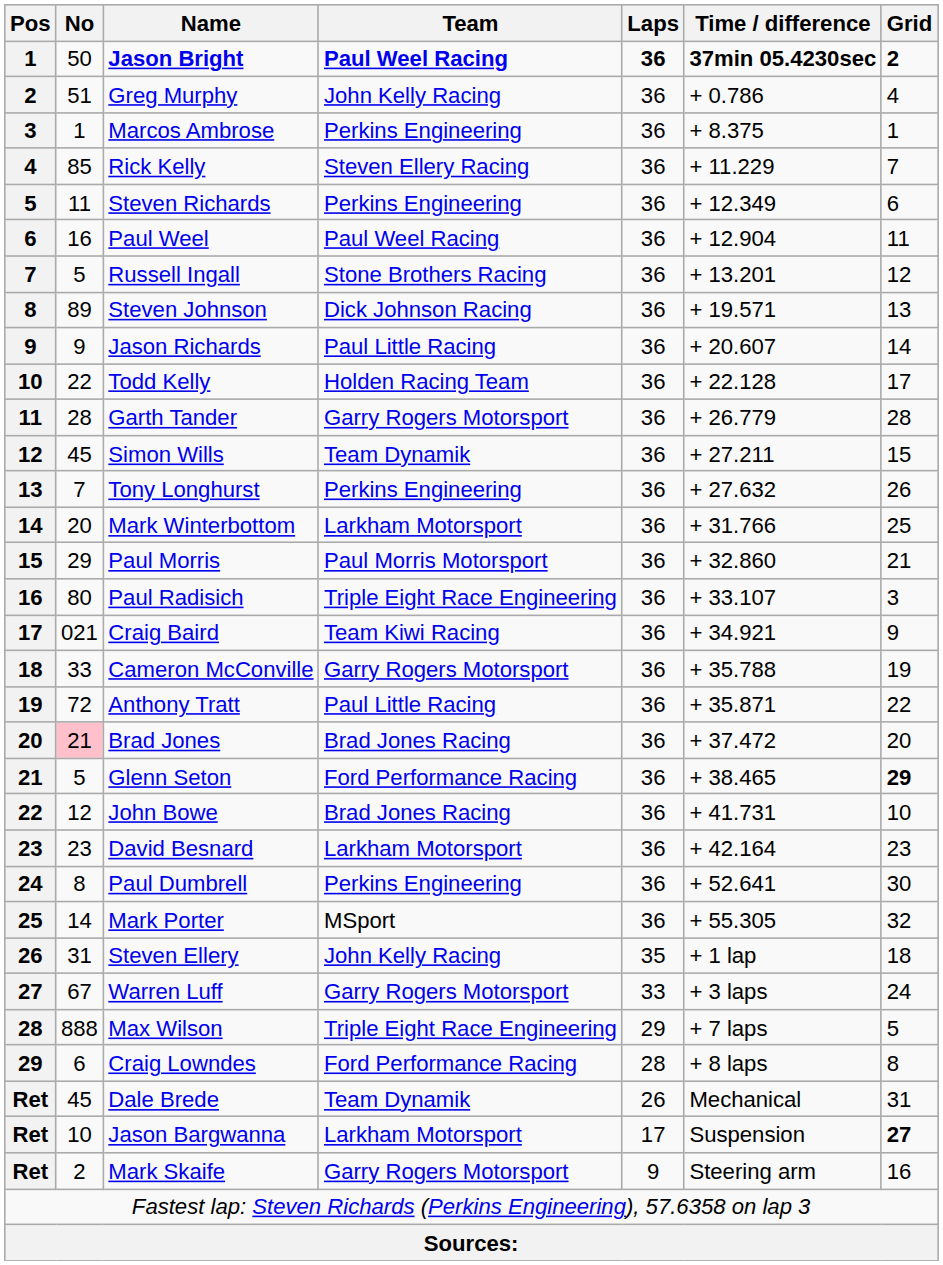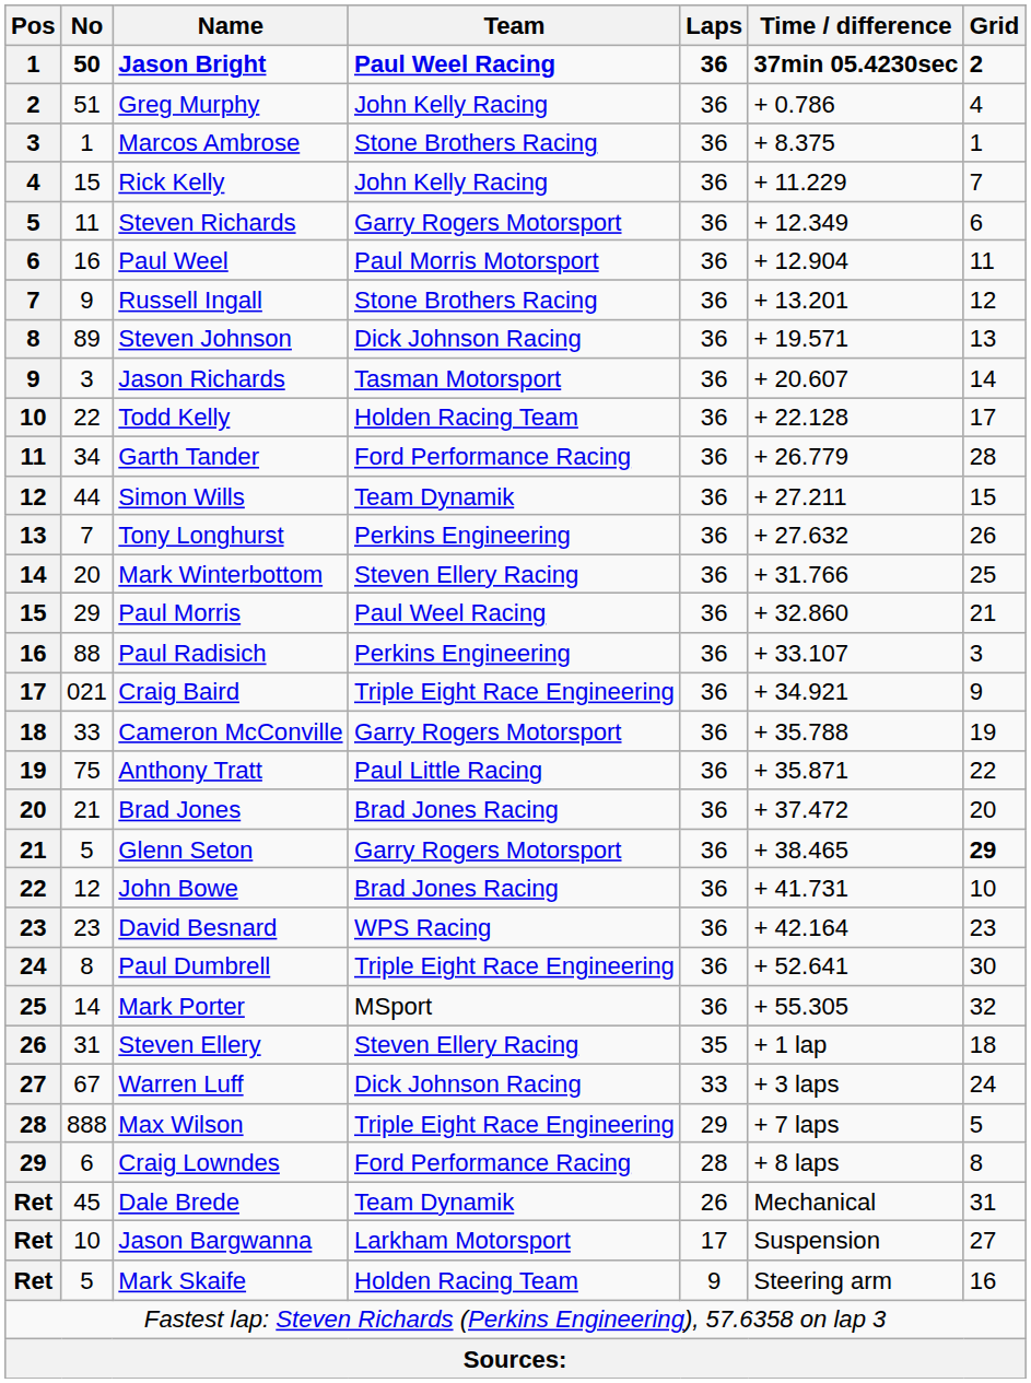 <table class="wikitable" style="font-size: 87%;">
 <tr>
 <th>Pos</th>
 <th>No</th>
 <th>Name</th>
 <th>Team</th>
 <th>Laps</th>
 <th>Time / difference</th>
 <th>Grid</th>
 </tr>
 <tr>
 <th>1</th>
-<td align="center">50</td>
+<td align="center"><strong>50</strong></td>
 <td><strong> <a href='#'>Jason Bright</a></strong></td>
 <td><strong><a href='#'>Paul Weel Racing</a></strong></td>
 <td align="center"><strong>36</strong></td>
 <td><strong>37min 05.4230sec</strong></td>
 <td><strong>2</strong></td>
 </tr>
 <tr>
 <th>2</th>
 <td align="center">51</td>
 <td> <a href='#'>Greg Murphy</a></td>
 <td><a href='#'>John Kelly Racing</a></td>
 <td align="center">36</td>
 <td>+ 0.786</td>
 <td>4</td>
 </tr>
 <tr>
 <th>3</th>
 <td align="center">1</td>
 <td> <a href='#'>Marcos Ambrose</a></td>
-<td><a href='#'>Perkins Engineering</a></td>
+<td><a href='#'>Stone Brothers Racing</a></td>
 <td align="center">36</td>
 <td>+ 8.375</td>
 <td>1</td>
 </tr>
 <tr>
 <th>4</th>
-<td align="center">85</td>
+<td align="center">15</td>
 <td> <a href='#'>Rick Kelly</a></td>
-<td><a href='#'>Steven Ellery Racing</a></td>
+<td><a href='#'>John Kelly Racing</a></td>
 <td align="center">36</td>
 <td>+ 11.229</td>
 <td>7</td>
 </tr>
 <tr>
 <th>5</th>
 <td align="center">11</td>
 <td> <a href='#'>Steven Richards</a></td>
-<td><a href='#'>Perkins Engineering</a></td>
+<td><a href='#'>Garry Rogers Motorsport</a></td>
 <td align="center">36</td>
 <td>+ 12.349</td>
 <td>6</td>
 </tr>
 <tr>
 <th>6</th>
 <td align="center">16</td>
 <td> <a href='#'>Paul Weel</a></td>
-<td><a href='#'>Paul Weel Racing</a></td>
+<td><a href='#'>Paul Morris Motorsport</a></td>
 <td align="center">36</td>
 <td>+ 12.904</td>
 <td>11</td>
 </tr>
 <tr>
 <th>7</th>
-<td align="center">5</td>
+<td align="center">9</td>
 <td> <a href='#'>Russell Ingall</a></td>
 <td><a href='#'>Stone Brothers Racing</a></td>
 <td align="center">36</td>
 <td>+ 13.201</td>
 <td>12</td>
 </tr>
 <tr>
 <th>8</th>
 <td align="center">89</td>
 <td> <a href='#'>Steven Johnson</a></td>
 <td><a href='#'>Dick Johnson Racing</a></td>
 <td align="center">36</td>
 <td>+ 19.571</td>
 <td>13</td>
 </tr>
 <tr>
 <th>9</th>
-<td align="center">9</td>
+<td align="center">3</td>
 <td> <a href='#'>Jason Richards</a></td>
-<td><a href='#'>Paul Little Racing</a></td>
+<td><a href='#'>Tasman Motorsport</a></td>
 <td align="center">36</td>
 <td>+ 20.607</td>
 <td>14</td>
 </tr>
 <tr>
 <th>10</th>
 <td align="center">22</td>
 <td> <a href='#'>Todd Kelly</a></td>
 <td><a href='#'>Holden Racing Team</a></td>
 <td align="center">36</td>
 <td>+ 22.128</td>
 <td>17</td>
 </tr>
 <tr>
 <th>11</th>
-<td align="center">28</td>
+<td align="center">34</td>
 <td> <a href='#'>Garth Tander</a></td>
-<td><a href='#'>Garry Rogers Motorsport</a></td>
+<td><a href='#'>Ford Performance Racing</a></td>
 <td align="center">36</td>
 <td>+ 26.779</td>
 <td>28</td>
 </tr>
 <tr>
 <th>12</th>
-<td align="center">45</td>
+<td align="center">44</td>
 <td> <a href='#'>Simon Wills</a></td>
 <td><a href='#'>Team Dynamik</a></td>
 <td align="center">36</td>
 <td>+ 27.211</td>
 <td>15</td>
 </tr>
 <tr>
 <th>13</th>
 <td align="center">7</td>
 <td> <a href='#'>Tony Longhurst</a></td>
 <td><a href='#'>Perkins Engineering</a></td>
 <td align="center">36</td>
 <td>+ 27.632</td>
 <td>26</td>
 </tr>
 <tr>
 <th>14</th>
 <td align="center">20</td>
 <td> <a href='#'>Mark Winterbottom</a></td>
-<td><a href='#'>Larkham Motorsport</a></td>
+<td><a href='#'>Steven Ellery Racing</a></td>
 <td align="center">36</td>
 <td>+ 31.766</td>
 <td>25</td>
 </tr>
 <tr>
 <th>15</th>
 <td align="center">29</td>
 <td> <a href='#'>Paul Morris</a></td>
-<td><a href='#'>Paul Morris Motorsport</a></td>
+<td><a href='#'>Paul Weel Racing</a></td>
 <td align="center">36</td>
 <td>+ 32.860</td>
 <td>21</td>
 </tr>
 <tr>
 <th>16</th>
-<td align="center">80</td>
+<td align="center">88</td>
 <td> <a href='#'>Paul Radisich</a></td>
-<td><a href='#'>Triple Eight Race Engineering</a></td>
+<td><a href='#'>Perkins Engineering</a></td>
 <td align="center">36</td>
 <td>+ 33.107</td>
 <td>3</td>
 </tr>
 <tr>
 <th>17</th>
 <td align="center">021</td>
 <td> <a href='#'>Craig Baird</a></td>
-<td><a href='#'>Team Kiwi Racing</a></td>
+<td><a href='#'>Triple Eight Race Engineering</a></td>
 <td align="center">36</td>
 <td>+ 34.921</td>
 <td>9</td>
 </tr>
 <tr>
 <th>18</th>
 <td align="center">33</td>
 <td> <a href='#'>Cameron McConville</a></td>
 <td><a href='#'>Garry Rogers Motorsport</a></td>
 <td align="center">36</td>
 <td>+ 35.788</td>
 <td>19</td>
 </tr>
 <tr>
 <th>19</th>
-<td align="center">72</td>
+<td align="center">75</td>
 <td> <a href='#'>Anthony Tratt</a></td>
 <td><a href='#'>Paul Little Racing</a></td>
 <td align="center">36</td>
 <td>+ 35.871</td>
 <td>22</td>
 </tr>
 <tr>
 <th>20</th>
-<td align="center" style="background: pink;">21</td>
+<td align="center">21</td>
 <td> <a href='#'>Brad Jones</a></td>
 <td><a href='#'>Brad Jones Racing</a></td>
 <td align="center">36</td>
 <td>+ 37.472</td>
 <td>20</td>
 </tr>
 <tr>
 <th>21</th>
 <td align="center">5</td>
 <td> <a href='#'>Glenn Seton</a></td>
-<td><a href='#'>Ford Performance Racing</a></td>
+<td><a href='#'>Garry Rogers Motorsport</a></td>
 <td align="center">36</td>
 <td>+ 38.465</td>
 <td><strong>29</strong></td>
 </tr>
 <tr>
 <th>22</th>
 <td align="center">12</td>
 <td> <a href='#'>John Bowe</a></td>
 <td><a href='#'>Brad Jones Racing</a></td>
 <td align="center">36</td>
 <td>+ 41.731</td>
 <td>10</td>
 </tr>
 <tr>
 <th>23</th>
 <td align="center">23</td>
 <td> <a href='#'>David Besnard</a></td>
-<td><a href='#'>Larkham Motorsport</a></td>
+<td><a href='#'>WPS Racing</a></td>
 <td align="center">36</td>
 <td>+ 42.164</td>
 <td>23</td>
 </tr>
 <tr>
 <th>24</th>
 <td align="center">8</td>
 <td> <a href='#'>Paul Dumbrell</a></td>
-<td><a href='#'>Perkins Engineering</a></td>
+<td><a href='#'>Triple Eight Race Engineering</a></td>
 <td align="center">36</td>
 <td>+ 52.641</td>
 <td>30</td>
 </tr>
 <tr>
 <th>25</th>
 <td align="center">14</td>
 <td> <a href='#'>Mark Porter</a></td>
 <td>MSport</td>
 <td align="center">36</td>
 <td>+ 55.305</td>
 <td>32</td>
 </tr>
 <tr>
 <th>26</th>
 <td align="center">31</td>
 <td> <a href='#'>Steven Ellery</a></td>
-<td><a href='#'>John Kelly Racing</a></td>
+<td><a href='#'>Steven Ellery Racing</a></td>
 <td align="center">35</td>
 <td>+ 1 lap</td>
 <td>18</td>
 </tr>
 <tr>
 <th>27</th>
 <td align="center">67</td>
 <td> <a href='#'>Warren Luff</a></td>
-<td><a href='#'>Garry Rogers Motorsport</a></td>
+<td><a href='#'>Dick Johnson Racing</a></td>
 <td align="center">33</td>
 <td>+ 3 laps</td>
 <td>24</td>
 </tr>
 <tr>
 <th>28</th>
 <td align="center">888</td>
 <td> <a href='#'>Max Wilson</a></td>
 <td><a href='#'>Triple Eight Race Engineering</a></td>
 <td align="center">29</td>
 <td>+ 7 laps</td>
 <td>5</td>
 </tr>
 <tr>
 <th>29</th>
 <td align="center">6</td>
 <td> <a href='#'>Craig Lowndes</a></td>
 <td><a href='#'>Ford Performance Racing</a></td>
 <td align="center">28</td>
 <td>+ 8 laps</td>
 <td>8</td>
 </tr>
 <tr>
 <th>Ret</th>
 <td align="center">45</td>
 <td> <a href='#'>Dale Brede</a></td>
 <td><a href='#'>Team Dynamik</a></td>
 <td align="center">26</td>
 <td>Mechanical</td>
 <td>31</td>
 </tr>
 <tr>
 <th>Ret</th>
 <td align="center">10</td>
 <td> <a href='#'>Jason Bargwanna</a></td>
 <td><a href='#'>Larkham Motorsport</a></td>
 <td align="center">17</td>
 <td>Suspension</td>
-<td><strong>27</strong></td>
+<td>27</td>
 </tr>
 <tr>
 <th>Ret</th>
-<td align="center">2</td>
+<td align="center">5</td>
 <td> <a href='#'>Mark Skaife</a></td>
-<td><a href='#'>Garry Rogers Motorsport</a></td>
+<td><a href='#'>Holden Racing Team</a></td>
 <td align="center">9</td>
 <td>Steering arm</td>
 <td>16</td>
 </tr>
 <tr>
 <td colspan="7" align="center"><em>Fastest lap: <a href='#'>Steven Richards</a> (<a href='#'>Perkins Engineering</a>), 57.6358 on lap 3</em></td>
 </tr>
 <tr>
 <th colspan="7">Sources:</th>
 </tr>
 </table>
